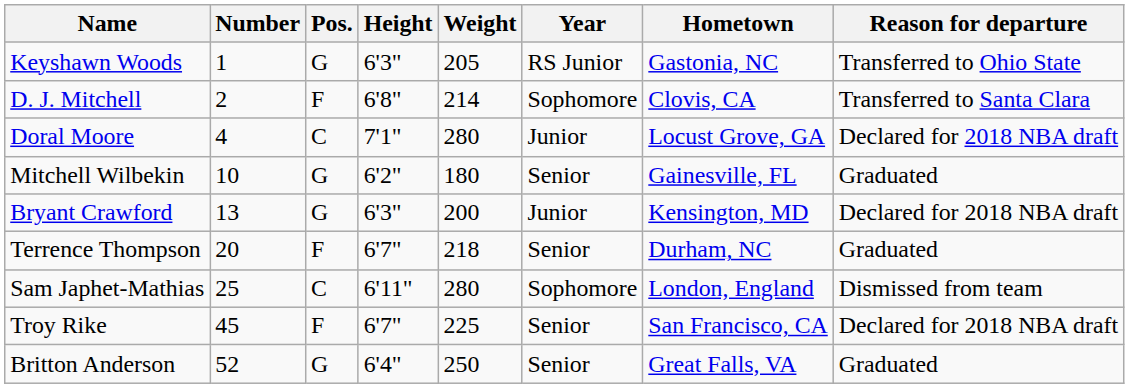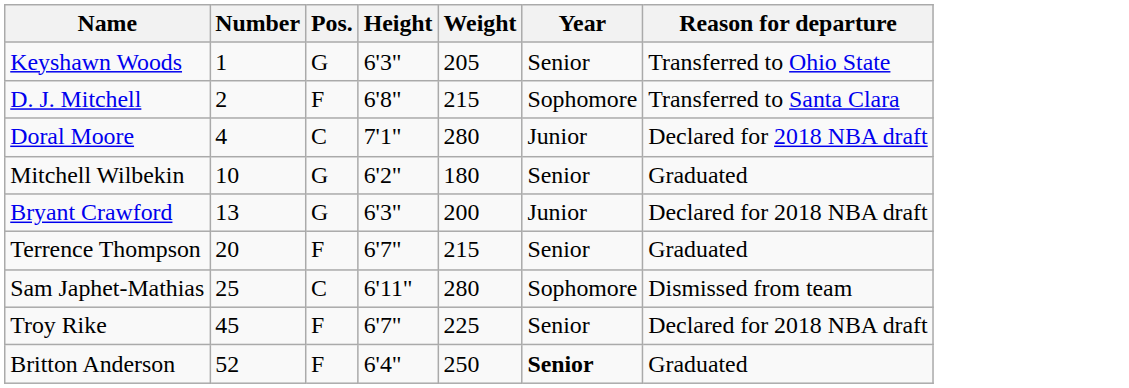 <table class="wikitable sortable" border="1">
 <tr>
 <th>Name</th>
 <th>Number</th>
 <th>Pos.</th>
 <th>Height</th>
 <th>Weight</th>
 <th>Year</th>
-<th>Hometown</th>
 <th class="unsortable">Reason for departure</th>
 </tr>
 <tr>
 <td><a href='#'>Keyshawn Woods</a></td>
 <td>1</td>
 <td>G</td>
 <td>6'3"</td>
 <td>205</td>
-<td>RS Junior</td>
-<td><a href='#'>Gastonia, NC</a></td>
+<td>Senior</td>
 <td>Transferred to <a href='#'>Ohio State</a></td>
 </tr>
 <tr>
 <td><a href='#'>D. J. Mitchell</a></td>
 <td>2</td>
 <td>F</td>
 <td>6'8"</td>
-<td>214</td>
+<td>215</td>
 <td>Sophomore</td>
-<td><a href='#'>Clovis, CA</a></td>
 <td>Transferred to <a href='#'>Santa Clara</a></td>
 </tr>
 <tr>
 <td><a href='#'>Doral Moore</a></td>
 <td>4</td>
 <td>C</td>
 <td>7'1"</td>
 <td>280</td>
 <td>Junior</td>
-<td><a href='#'>Locust Grove, GA</a></td>
 <td>Declared for <a href='#'>2018 NBA draft</a></td>
 </tr>
 <tr>
 <td>Mitchell Wilbekin</td>
 <td>10</td>
 <td>G</td>
 <td>6'2"</td>
 <td>180</td>
 <td>Senior</td>
-<td><a href='#'>Gainesville, FL</a></td>
 <td>Graduated</td>
 </tr>
 <tr>
 <td><a href='#'>Bryant Crawford</a></td>
 <td>13</td>
 <td>G</td>
 <td>6'3"</td>
 <td>200</td>
 <td>Junior</td>
-<td><a href='#'>Kensington, MD</a></td>
 <td>Declared for 2018 NBA draft</td>
 </tr>
 <tr>
 <td>Terrence Thompson</td>
 <td>20</td>
 <td>F</td>
 <td>6'7"</td>
-<td>218</td>
+<td>215</td>
 <td>Senior</td>
-<td><a href='#'>Durham, NC</a></td>
 <td>Graduated</td>
 </tr>
 <tr>
 <td>Sam Japhet-Mathias</td>
 <td>25</td>
 <td>C</td>
 <td>6'11"</td>
 <td>280</td>
 <td>Sophomore</td>
-<td><a href='#'>London, England</a></td>
 <td>Dismissed from team</td>
 </tr>
 <tr>
 <td>Troy Rike</td>
 <td>45</td>
 <td>F</td>
 <td>6'7"</td>
 <td>225</td>
 <td>Senior</td>
-<td><a href='#'>San Francisco, CA</a></td>
 <td>Declared for 2018 NBA draft</td>
 </tr>
 <tr>
 <td>Britton Anderson</td>
 <td>52</td>
-<td>G</td>
+<td>F</td>
 <td>6'4"</td>
 <td>250</td>
-<td>Senior</td>
-<td><a href='#'>Great Falls, VA</a></td>
+<td><strong>Senior</strong></td>
 <td>Graduated</td>
 </tr>
 </table>
